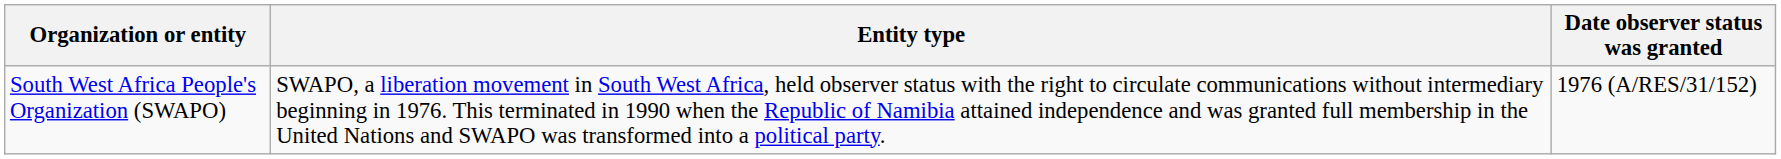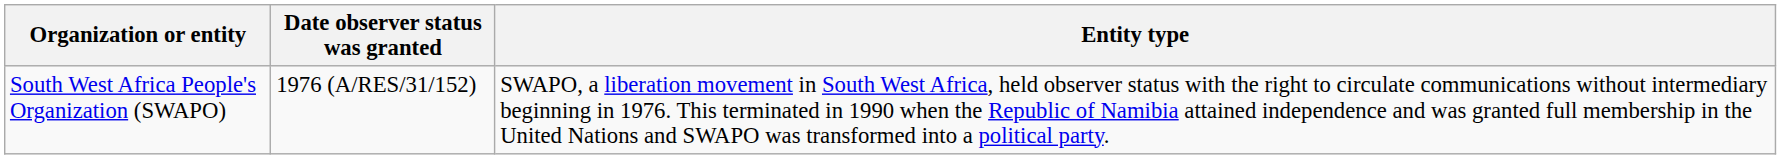 <table class="wikitable">
 <tr>
 <th>Organization or entity</th>
+<th>Date observer status was granted</th>
 <th>Entity type</th>
-<th>Date observer status was granted</th>
 </tr>
 <tr>
 <td valign=top> <a href='#'>South West Africa People's Organization</a> (SWAPO)</td>
+<td valign=top>1976 (A/RES/31/152)</td>
 <td valign=top>SWAPO, a <a href='#'>liberation movement</a> in <a href='#'>South West Africa</a>, held observer status with the right to circulate communications without intermediary beginning in 1976. This terminated in 1990 when the <a href='#'>Republic of Namibia</a> attained independence and was granted full membership in the United Nations and SWAPO was transformed into a <a href='#'>political party</a>.</td>
-<td valign=top>1976 (A/RES/31/152)</td>
 </tr>
 </table>
